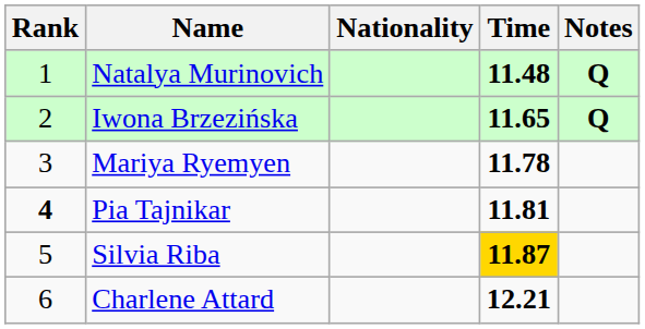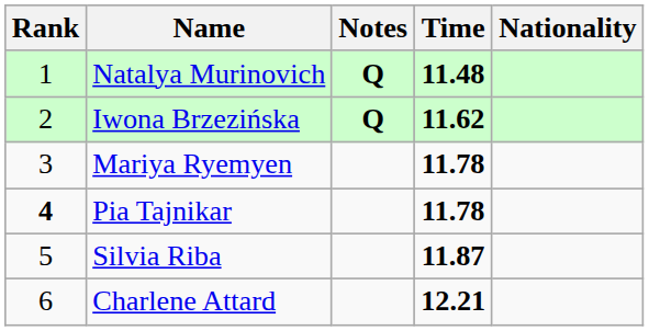 <table class="wikitable sortable" style="text-align:center">
 <tr>
 <th>Rank</th>
 <th>Name</th>
+<th>Notes</th>
+<th>Time</th>
 <th>Nationality</th>
-<th>Time</th>
-<th>Notes</th>
 </tr>
 <tr bgcolor=ccffcc>
 <td>1</td>
 <td align=left><a href='#'>Natalya Murinovich</a></td>
+<td><strong>Q</strong></td>
+<td><strong>11.48</strong></td>
 <td align=left></td>
-<td><strong>11.48</strong></td>
-<td><strong>Q</strong></td>
 </tr>
 <tr bgcolor=ccffcc>
 <td>2</td>
 <td align=left><a href='#'>Iwona Brzezińska</a></td>
+<td><strong>Q</strong></td>
+<td><strong>11.62</strong></td>
 <td align=left></td>
-<td><strong>11.65</strong></td>
-<td><strong>Q</strong></td>
 </tr>
 <tr>
 <td>3</td>
 <td align=left><a href='#'>Mariya Ryemyen</a></td>
+<td></td>
+<td><strong>11.78</strong></td>
 <td align=left></td>
-<td><strong>11.78</strong></td>
-<td></td>
 </tr>
 <tr>
 <td><strong>4</strong></td>
 <td align=left><a href='#'>Pia Tajnikar</a></td>
+<td></td>
+<td><strong>11.78</strong></td>
 <td align=left></td>
-<td><strong>11.81</strong></td>
-<td></td>
 </tr>
 <tr>
 <td>5</td>
 <td align=left><a href='#'>Silvia Riba</a></td>
+<td></td>
+<td><strong>11.87</strong></td>
 <td align=left></td>
-<td style="background: gold;"><strong>11.87</strong></td>
-<td></td>
 </tr>
 <tr>
 <td>6</td>
 <td align=left><a href='#'>Charlene Attard</a></td>
+<td></td>
+<td><strong>12.21</strong></td>
 <td align=left></td>
-<td><strong>12.21</strong></td>
-<td></td>
 </tr>
 </table>
